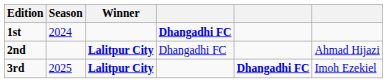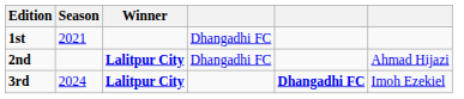 <table class="wikitable">
 <tr>
 <th>Edition</th>
 <th>Season</th>
 <th>Winner</th>
 <th></th>
 <th></th>
 <th></th>
 </tr>
 <tr>
 <td><strong>1st</strong></td>
-<td><a href='#'>2024</a></td>
+<td><a href='#'>2021</a></td>
 <td></td>
-<td><strong><a href='#'>Dhangadhi FC</a></strong></td>
+<td><a href='#'>Dhangadhi FC</a></td>
 <td></td>
 <td></td>
 </tr>
 <tr>
 <td><strong>2nd</strong></td>
 <td></td>
 <td><strong><a href='#'>Lalitpur City</a> </strong></td>
 <td><a href='#'>Dhangadhi FC</a></td>
 <td></td>
 <td> <a href='#'>Ahmad Hijazi</a></td>
 </tr>
 <tr>
 <td><strong>3rd</strong></td>
-<td><a href='#'>2025</a></td>
+<td><a href='#'>2024</a></td>
 <td><strong><a href='#'>Lalitpur City</a></strong></td>
 <td></td>
 <td><strong><a href='#'>Dhangadhi FC</a></strong></td>
 <td> <a href='#'>Imoh Ezekiel</a></td>
 </tr>
 </table>
